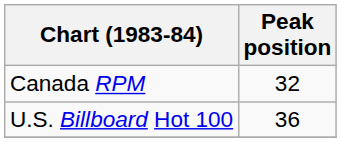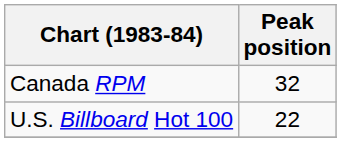 <table class="wikitable sortable" style="text-align:center;">
 <tr>
 <th>Chart (1983-84)</th>
 <th>Peak<br>position</th>
 </tr>
 <tr>
 <td align="left">Canada <em><a href='#'>RPM</a></em></td>
 <td>32</td>
 </tr>
 <tr>
 <td align="left">U.S. <em><a href='#'>Billboard</a></em> <a href='#'>Hot 100</a></td>
-<td>36</td>
+<td>22</td>
 </tr>
 <tr>
 </tr>
 </table>
